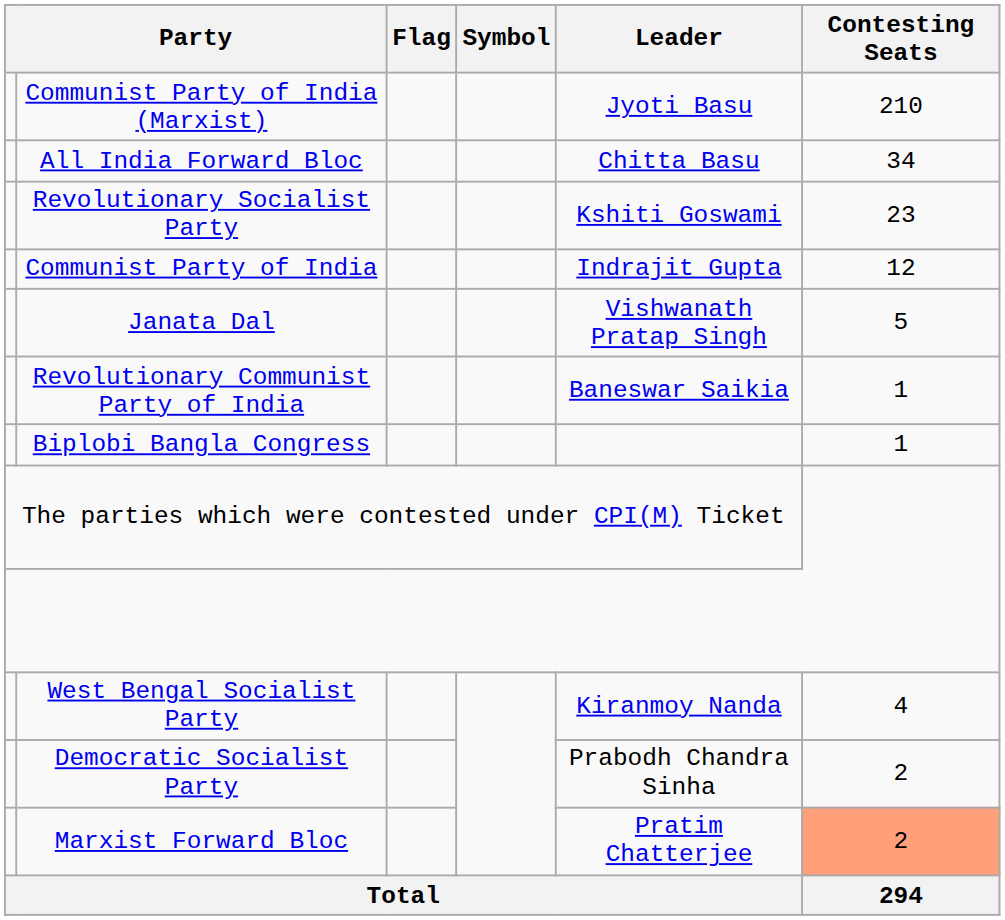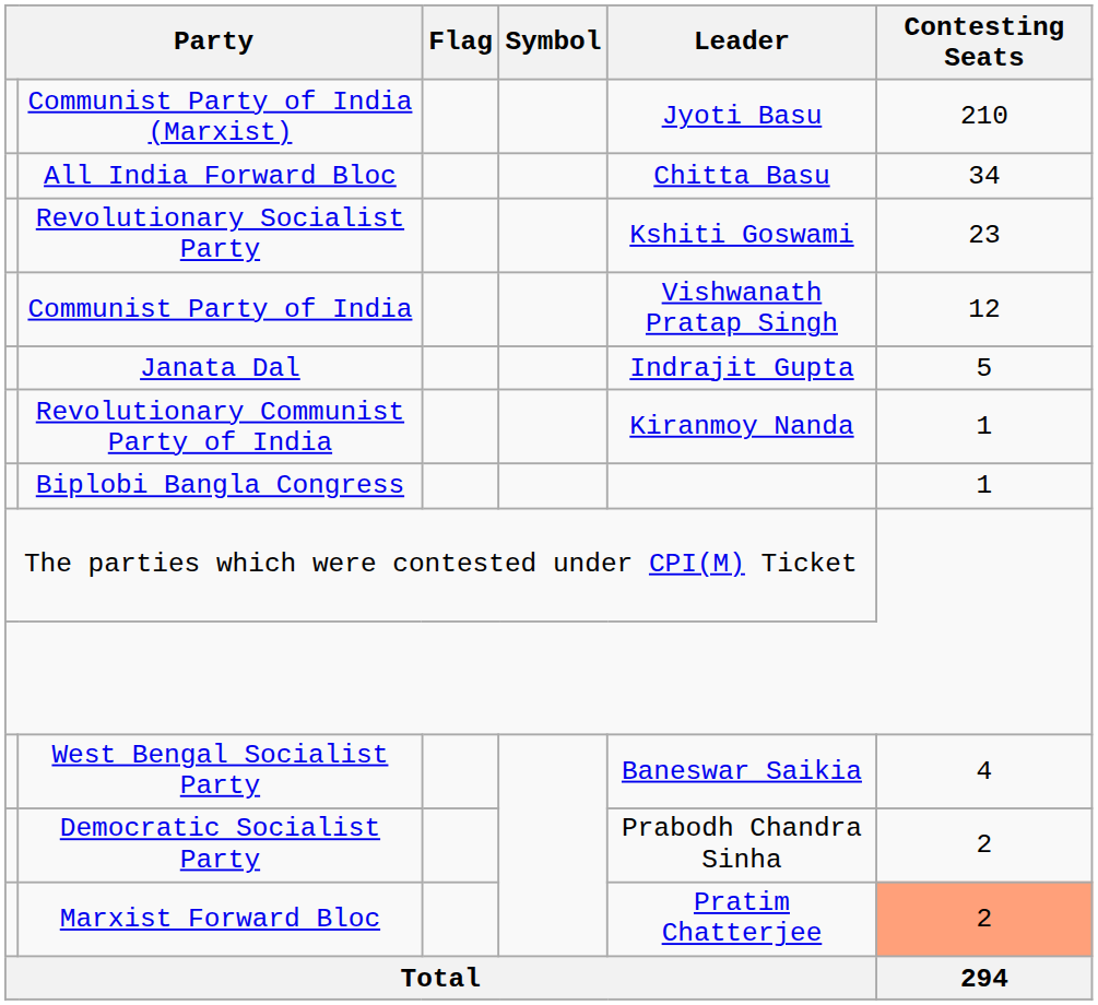 <table class="wikitable" width="60%" style="text-align:center">
 <tr>
 <th colspan="2">Party</th>
 <th>Flag</th>
 <th>Symbol</th>
 <th>Leader</th>
 <th>Contesting Seats</th>
 </tr>
 <tr>
 <td></td>
 <td><a href='#'>Communist Party of India (Marxist)</a></td>
 <td></td>
 <td></td>
 <td><a href='#'>Jyoti Basu</a></td>
 <td>210</td>
 </tr>
 <tr>
 <td></td>
 <td><a href='#'>All India Forward Bloc</a></td>
 <td></td>
 <td></td>
 <td><a href='#'>Chitta Basu</a></td>
 <td>34</td>
 </tr>
 <tr>
 <td></td>
 <td><a href='#'>Revolutionary Socialist Party</a></td>
 <td></td>
 <td></td>
 <td><a href='#'>Kshiti Goswami</a></td>
 <td>23</td>
 </tr>
 <tr>
 <td></td>
 <td><a href='#'>Communist Party of India</a></td>
 <td></td>
 <td></td>
-<td><a href='#'>Indrajit Gupta</a></td>
+<td><a href='#'>Vishwanath Pratap Singh</a></td>
 <td>12</td>
 </tr>
 <tr>
 <td></td>
 <td><a href='#'>Janata Dal</a></td>
 <td></td>
 <td></td>
-<td><a href='#'>Vishwanath Pratap Singh</a></td>
+<td><a href='#'>Indrajit Gupta</a></td>
 <td>5</td>
 </tr>
 <tr>
 <td></td>
 <td><a href='#'>Revolutionary Communist Party of India</a></td>
 <td></td>
 <td></td>
-<td><a href='#'>Baneswar Saikia</a></td>
+<td><a href='#'>Kiranmoy Nanda</a></td>
 <td>1</td>
 </tr>
 <tr>
 <td></td>
 <td><a href='#'>Biplobi Bangla Congress</a></td>
 <td></td>
 <td></td>
 <td></td>
 <td>1</td>
 </tr>
 <tr style="height: 55px;">
 <td colspan = "5" align = "center">The parties which were contested under <a href='#'>CPI(M)</a> Ticket</td>
 </tr>
 <tr style="height: 55px;">
 </tr>
 <tr>
 <td></td>
 <td><a href='#'>West Bengal Socialist Party</a></td>
 <td></td>
 <td rowspan="3"></td>
-<td><a href='#'>Kiranmoy Nanda</a></td>
+<td><a href='#'>Baneswar Saikia</a></td>
 <td>4</td>
 </tr>
 <tr>
 <td></td>
 <td><a href='#'>Democratic Socialist Party</a></td>
 <td></td>
 <td>Prabodh Chandra Sinha</td>
 <td>2</td>
 </tr>
 <tr>
 <td></td>
 <td><a href='#'>Marxist Forward Bloc</a></td>
 <td></td>
 <td><a href='#'>Pratim Chatterjee</a></td>
 <td style="background: lightsalmon;">2</td>
 </tr>
 <tr>
 <th colspan=5>Total</th>
 <th>294</th>
 </tr>
 </table>
